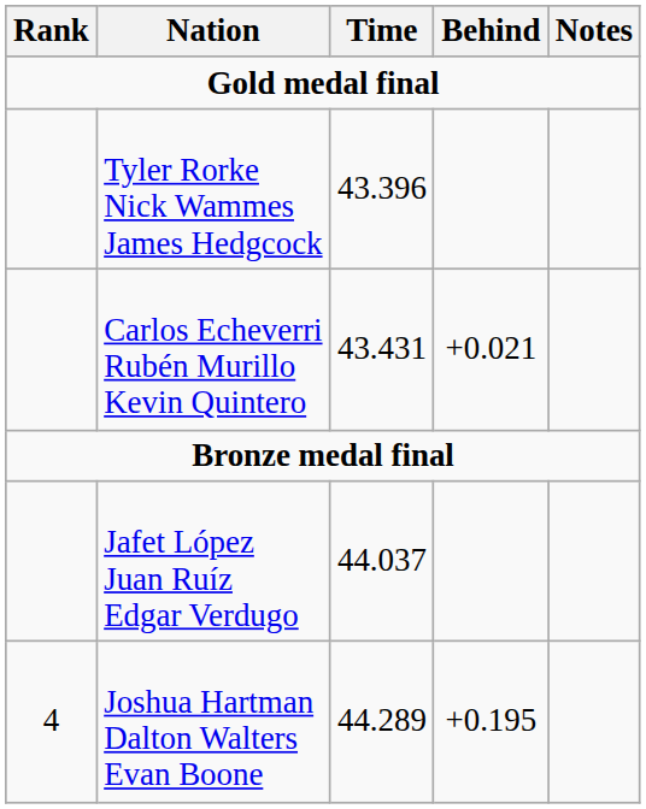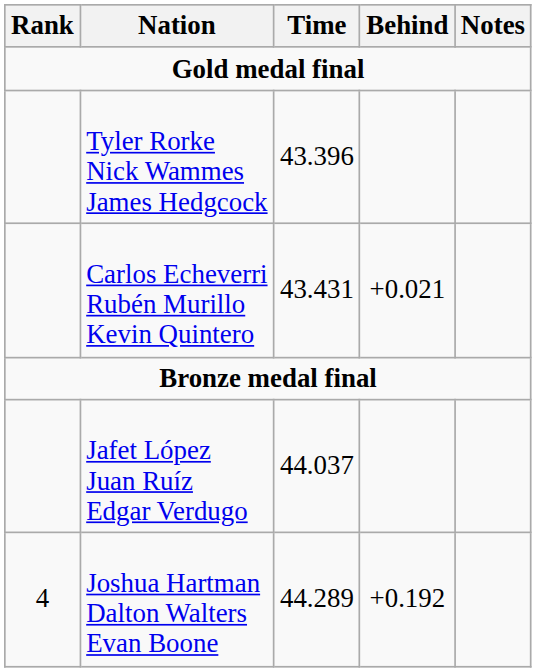 <table class="wikitable" style="text-align:center">
 <tr>
 <th>Rank</th>
 <th>Nation</th>
 <th>Time</th>
 <th>Behind</th>
 <th>Notes</th>
 </tr>
 <tr>
 <td colspan=5><strong>Gold medal final</strong></td>
 </tr>
 <tr>
 <td></td>
 <td align=left><br><a href='#'>Tyler Rorke</a><br><a href='#'>Nick Wammes</a><br><a href='#'>James Hedgcock</a></td>
 <td>43.396</td>
 <td></td>
 <td></td>
 </tr>
 <tr>
 <td></td>
 <td align=left><br><a href='#'>Carlos Echeverri</a><br><a href='#'>Rubén Murillo</a><br><a href='#'>Kevin Quintero</a></td>
 <td>43.431</td>
 <td>+0.021</td>
 <td></td>
 </tr>
 <tr>
 <td colspan=5><strong>Bronze medal final</strong></td>
 </tr>
 <tr>
 <td></td>
 <td align=left><br><a href='#'>Jafet López</a><br><a href='#'>Juan Ruíz</a><br><a href='#'>Edgar Verdugo</a></td>
 <td>44.037</td>
 <td></td>
 <td></td>
 </tr>
 <tr>
 <td>4</td>
 <td align=left><br><a href='#'>Joshua Hartman</a><br><a href='#'>Dalton Walters</a><br><a href='#'>Evan Boone</a></td>
 <td>44.289</td>
-<td>+0.195</td>
+<td>+0.192</td>
 <td></td>
 </tr>
 </table>
